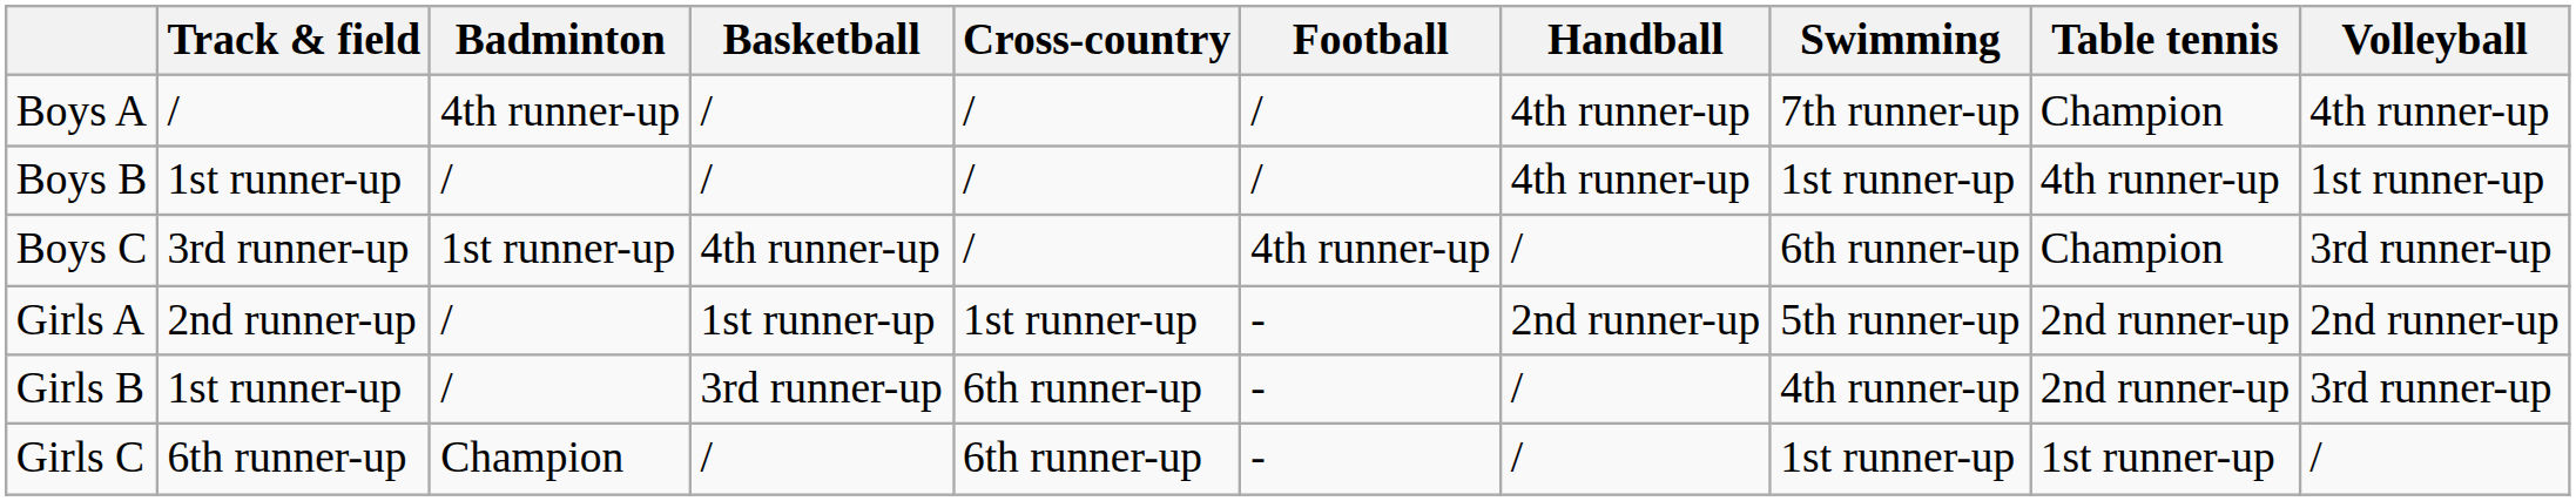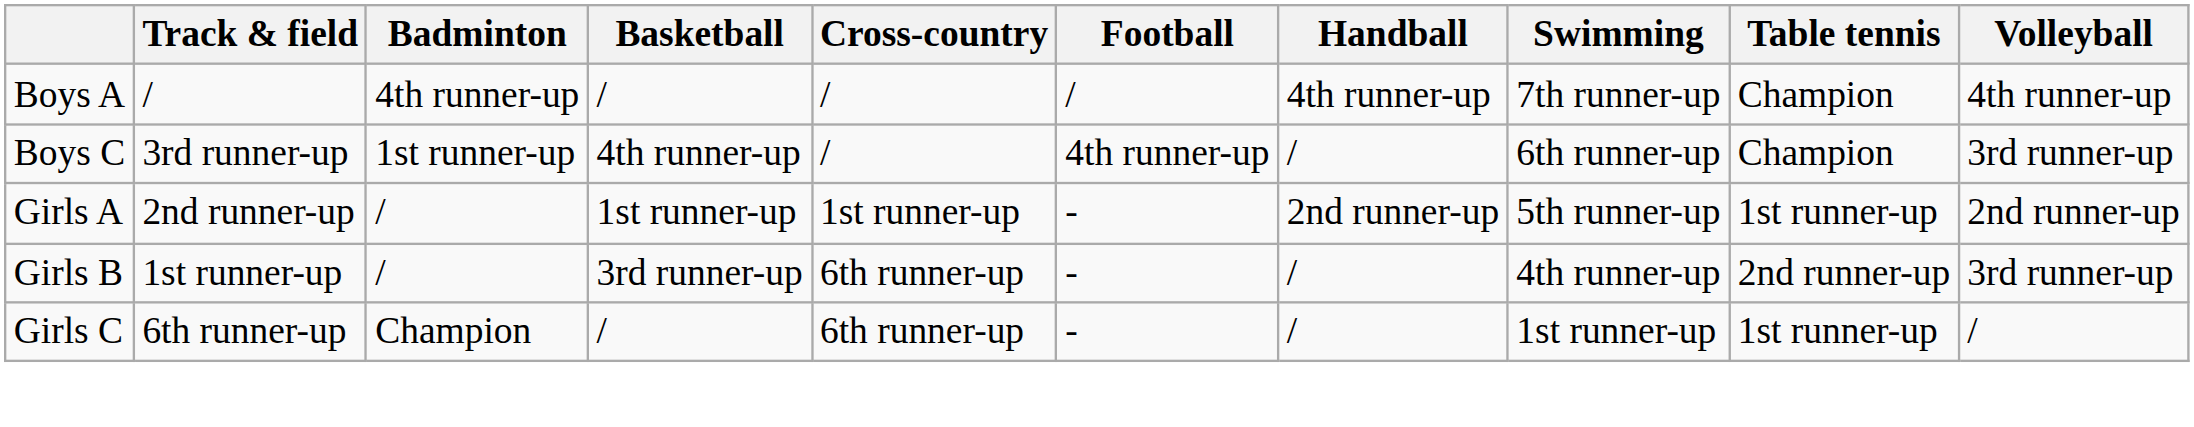 <table class="wikitable">
 <tr>
 <th></th>
 <th>Track & field</th>
 <th>Badminton</th>
 <th>Basketball</th>
 <th>Cross-country</th>
 <th>Football</th>
 <th>Handball</th>
 <th>Swimming</th>
 <th>Table tennis</th>
 <th>Volleyball</th>
 </tr>
 <tr>
 <td>Boys A</td>
 <td>/</td>
 <td>4th runner-up</td>
 <td>/</td>
 <td>/</td>
 <td>/</td>
 <td>4th runner-up</td>
 <td>7th runner-up</td>
 <td>Champion</td>
 <td>4th runner-up</td>
 </tr>
 <tr>
-<td>Boys B</td>
-<td>1st runner-up</td>
-<td>/</td>
-<td>/</td>
-<td>/</td>
-<td>/</td>
-<td>4th runner-up</td>
-<td>1st runner-up</td>
-<td>4th runner-up</td>
-<td>1st runner-up</td>
-</tr>
-<tr>
 <td>Boys C</td>
 <td>3rd runner-up</td>
 <td>1st runner-up</td>
 <td>4th runner-up</td>
 <td>/</td>
 <td>4th runner-up</td>
 <td>/</td>
 <td>6th runner-up</td>
 <td>Champion</td>
 <td>3rd runner-up</td>
 </tr>
 <tr>
 <td>Girls A</td>
 <td>2nd runner-up</td>
 <td>/</td>
 <td>1st runner-up</td>
 <td>1st runner-up</td>
 <td>-</td>
 <td>2nd runner-up</td>
 <td>5th runner-up</td>
-<td>2nd runner-up</td>
+<td>1st runner-up</td>
 <td>2nd runner-up</td>
 </tr>
 <tr>
 <td>Girls B</td>
 <td>1st runner-up</td>
 <td>/</td>
 <td>3rd runner-up</td>
 <td>6th runner-up</td>
 <td>-</td>
 <td>/</td>
 <td>4th runner-up</td>
 <td>2nd runner-up</td>
 <td>3rd runner-up</td>
 </tr>
 <tr>
 <td>Girls C</td>
 <td>6th runner-up</td>
 <td>Champion</td>
 <td>/</td>
 <td>6th runner-up</td>
 <td>-</td>
 <td>/</td>
 <td>1st runner-up</td>
 <td>1st runner-up</td>
 <td>/</td>
 </tr>
 </table>
